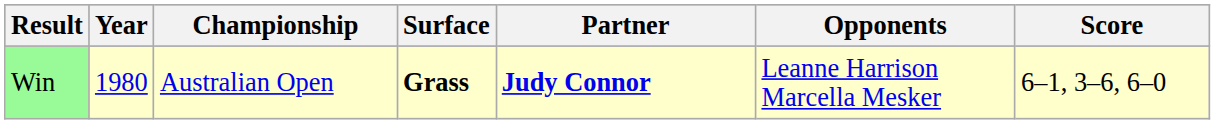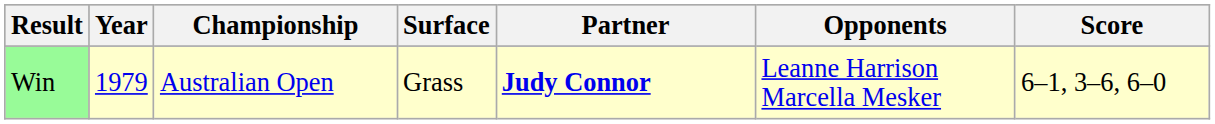 <table class="sortable wikitable">
 <tr>
 <th>Result</th>
 <th>Year</th>
 <th style="width:140px">Championship</th>
 <th style="width:50px">Surface</th>
 <th style="width:150px">Partner</th>
 <th style="width:150px">Opponents</th>
 <th style="width:110px" class="unsortable">Score</th>
 </tr>
 <tr style="background:#ffc;">
 <td style="background:#98fb98;">Win</td>
-<td><a href='#'>1980</a></td>
+<td><a href='#'>1979</a></td>
 <td><a href='#'>Australian Open</a></td>
-<td><strong>Grass</strong></td>
+<td>Grass</td>
 <td><strong> <a href='#'>Judy Connor</a></strong></td>
 <td> <a href='#'>Leanne Harrison</a><br> <a href='#'>Marcella Mesker</a></td>
 <td>6–1, 3–6, 6–0</td>
 </tr>
 </table>
